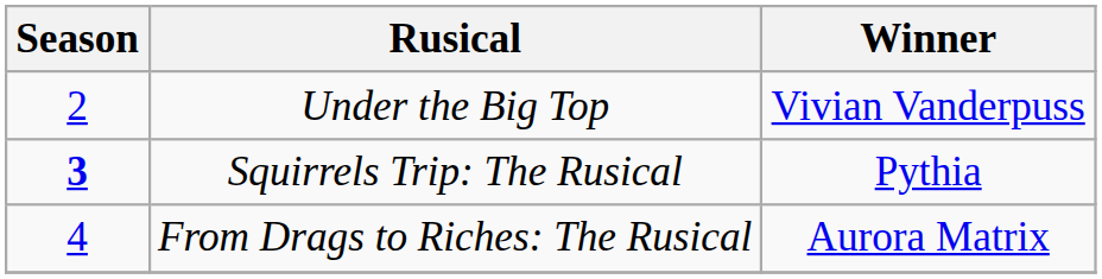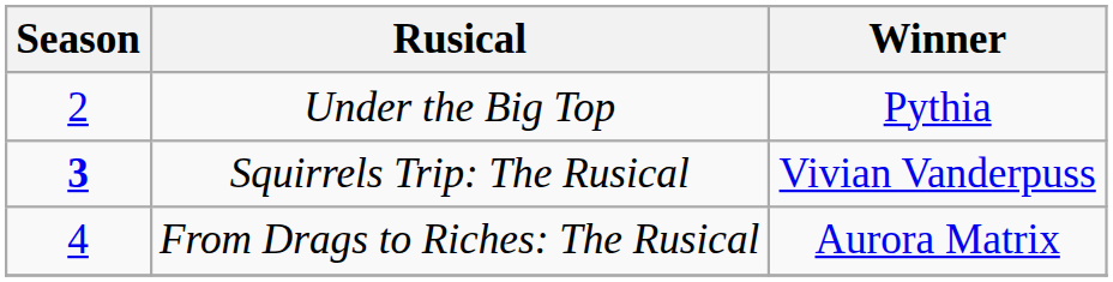 <table class="wikitable sortable" style="text-align:center">
 <tr>
 <th>Season</th>
 <th>Rusical</th>
 <th>Winner</th>
 </tr>
 <tr>
 <td><a href='#'>2</a></td>
 <td><em>Under the Big Top</em></td>
-<td nowrap><a href='#'>Vivian Vanderpuss</a></td>
+<td><a href='#'>Pythia</a></td>
 </tr>
 <tr>
 <td><strong><a href='#'>3</a></strong></td>
 <td><em>Squirrels Trip: The Rusical</em></td>
-<td><a href='#'>Pythia</a></td>
+<td nowrap><a href='#'>Vivian Vanderpuss</a></td>
 </tr>
 <tr>
 <td><a href='#'>4</a></td>
 <td nowrap><em>From Drags to Riches: The Rusical</em></td>
 <td><a href='#'>Aurora Matrix</a></td>
 </tr>
 <tr>
 </tr>
 </table>
